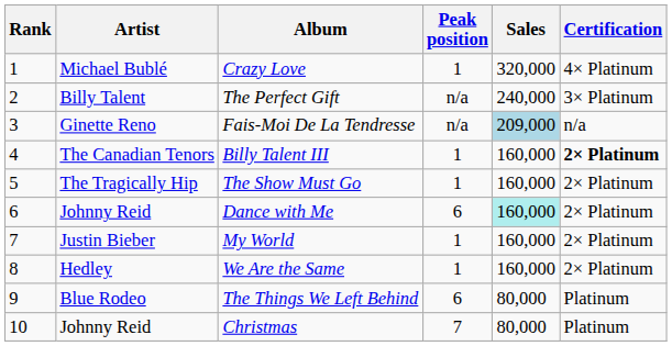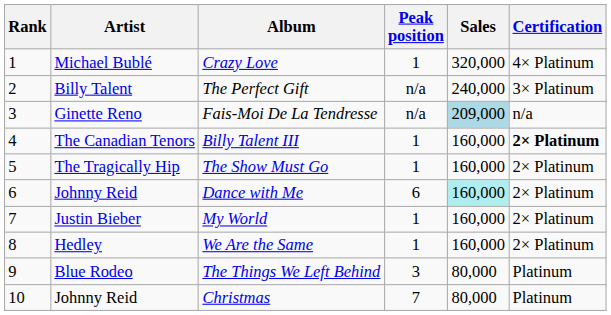 <table class="wikitable sortable">
 <tr>
 <th>Rank</th>
 <th>Artist</th>
 <th>Album</th>
 <th><a href='#'>Peak<br>position</a></th>
 <th>Sales</th>
 <th><a href='#'>Certification</a></th>
 </tr>
 <tr>
 <td>1</td>
 <td><a href='#'>Michael Bublé</a></td>
 <td><em><a href='#'>Crazy Love</a></em></td>
 <td style="text-align:center;">1</td>
 <td>320,000</td>
 <td>4× Platinum</td>
 </tr>
 <tr>
 <td>2</td>
 <td><a href='#'>Billy Talent</a></td>
 <td><em>The Perfect Gift</em></td>
 <td style="text-align:center;">n/a</td>
 <td>240,000</td>
 <td>3× Platinum</td>
 </tr>
 <tr>
 <td>3</td>
 <td><a href='#'>Ginette Reno</a></td>
 <td><em>Fais-Moi De La Tendresse</em></td>
 <td style="text-align:center;">n/a</td>
 <td style="background: lightblue;">209,000</td>
 <td>n/a</td>
 </tr>
 <tr>
 <td>4</td>
 <td><a href='#'>The Canadian Tenors</a></td>
 <td><em><a href='#'>Billy Talent III</a></em></td>
 <td style="text-align:center;">1</td>
 <td>160,000</td>
 <td><strong>2× Platinum</strong></td>
 </tr>
 <tr>
 <td>5</td>
 <td><a href='#'>The Tragically Hip</a></td>
 <td><em><a href='#'>The Show Must Go</a></em></td>
 <td style="text-align:center;">1</td>
 <td>160,000</td>
 <td>2× Platinum</td>
 </tr>
 <tr>
 <td>6</td>
 <td><a href='#'>Johnny Reid</a></td>
 <td><em><a href='#'>Dance with Me</a></em></td>
 <td style="text-align:center;">6</td>
 <td style="background: paleturquoise;">160,000</td>
 <td>2× Platinum</td>
 </tr>
 <tr>
 <td>7</td>
 <td><a href='#'>Justin Bieber</a></td>
 <td><em><a href='#'>My World</a></em></td>
 <td style="text-align:center;">1</td>
 <td>160,000</td>
 <td>2× Platinum</td>
 </tr>
 <tr>
 <td>8</td>
 <td><a href='#'>Hedley</a></td>
 <td><em><a href='#'>We Are the Same</a></em></td>
 <td style="text-align:center;">1</td>
 <td>160,000</td>
 <td>2× Platinum</td>
 </tr>
 <tr>
 <td>9</td>
 <td><a href='#'>Blue Rodeo</a></td>
 <td><em><a href='#'>The Things We Left Behind</a></em></td>
-<td style="text-align:center;">6</td>
+<td style="text-align:center;">3</td>
 <td>80,000</td>
 <td>Platinum</td>
 </tr>
 <tr>
 <td>10</td>
 <td>Johnny Reid</td>
 <td><em><a href='#'>Christmas</a></em></td>
 <td style="text-align:center;">7</td>
 <td>80,000</td>
 <td>Platinum</td>
 </tr>
 </table>
